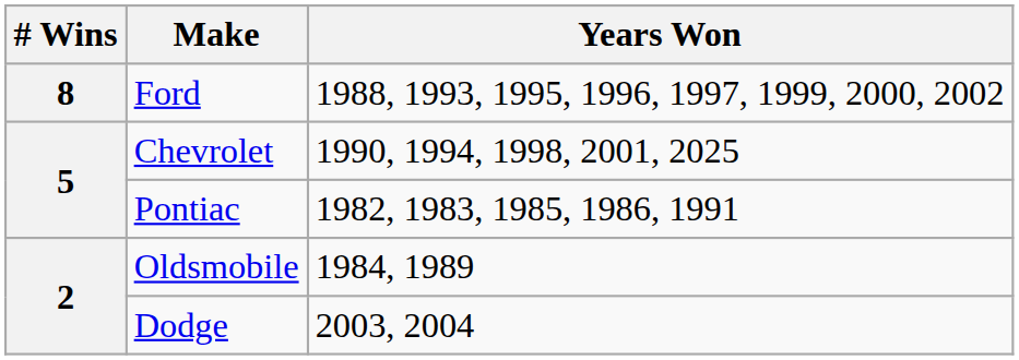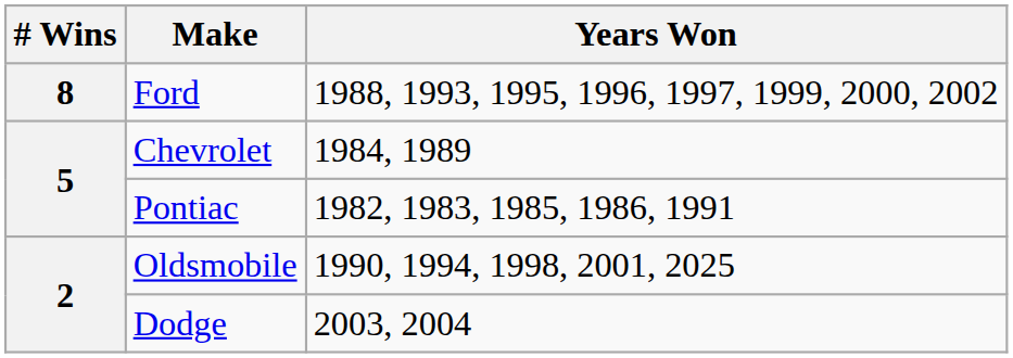 <table class="wikitable" style="font-size: 95%;">
 <tr>
 <th># Wins</th>
 <th>Make</th>
 <th>Years Won</th>
 </tr>
 <tr>
 <th>8</th>
 <td> <a href='#'>Ford</a></td>
 <td>1988, 1993, 1995, 1996, 1997, 1999, 2000, 2002</td>
 </tr>
 <tr>
 <th rowspan="2">5</th>
 <td> <a href='#'>Chevrolet</a></td>
-<td>1990, 1994, 1998, 2001, 2025</td>
+<td>1984, 1989</td>
 </tr>
 <tr>
 <td> <a href='#'>Pontiac</a></td>
 <td>1982, 1983, 1985, 1986, 1991</td>
 </tr>
 <tr>
 <th rowspan="2">2</th>
 <td> <a href='#'>Oldsmobile</a></td>
-<td>1984, 1989</td>
+<td>1990, 1994, 1998, 2001, 2025</td>
 </tr>
 <tr>
 <td> <a href='#'>Dodge</a></td>
 <td>2003, 2004</td>
 </tr>
 </table>
